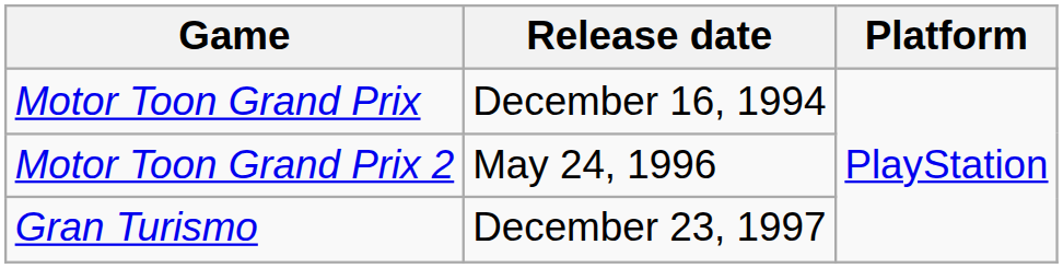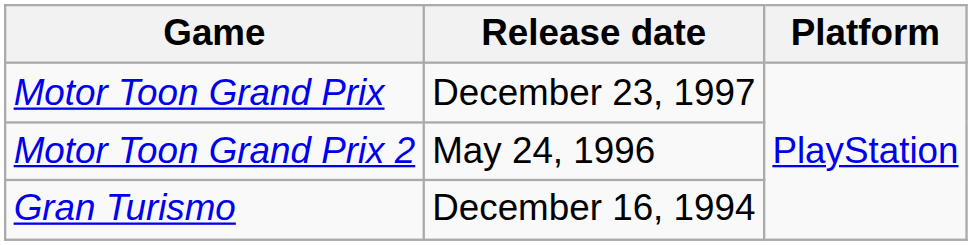 <table class="wikitable">
 <tr>
 <th>Game</th>
 <th>Release date</th>
 <th>Platform</th>
 </tr>
 <tr>
 <td><em><a href='#'>Motor Toon Grand Prix</a></em></td>
-<td>December 16, 1994</td>
+<td>December 23, 1997</td>
 <td rowspan="3"><a href='#'>PlayStation</a></td>
 </tr>
 <tr>
 <td><em><a href='#'>Motor Toon Grand Prix 2</a></em></td>
 <td>May 24, 1996</td>
 </tr>
 <tr>
 <td><em><a href='#'>Gran Turismo</a></em></td>
-<td>December 23, 1997</td>
+<td>December 16, 1994</td>
 </tr>
 </table>
